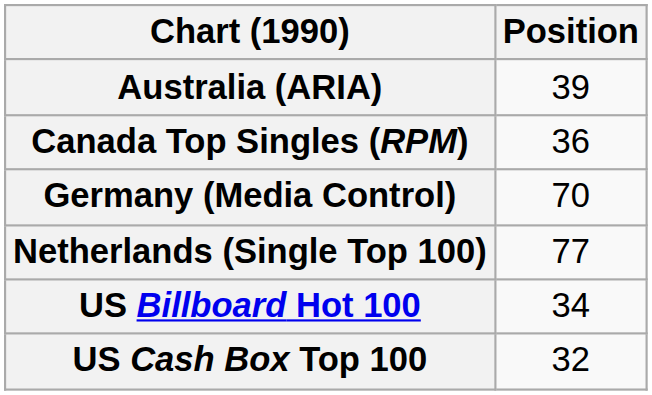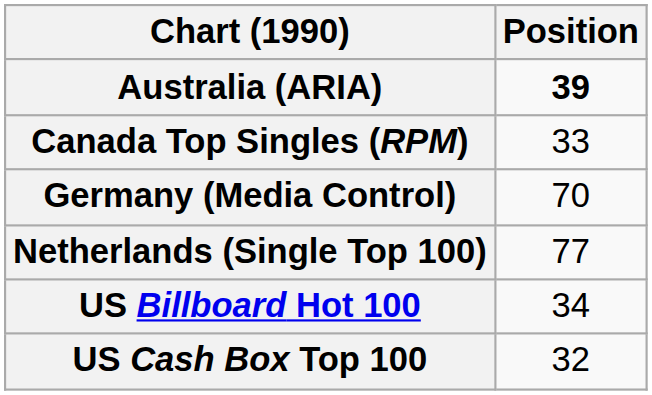 <table class="wikitable sortable plainrowheaders" style="text-align:center">
 <tr>
 <th scope="col">Chart (1990)</th>
 <th scope="col">Position</th>
 </tr>
 <tr>
 <th scope="row">Australia (ARIA)</th>
-<td>39</td>
+<td><strong>39</strong></td>
 </tr>
 <tr>
 <th scope="row">Canada Top Singles (<em>RPM</em>)</th>
-<td>36</td>
+<td>33</td>
 </tr>
 <tr>
 <th scope="row">Germany (Media Control)</th>
 <td>70</td>
 </tr>
 <tr>
 <th scope="row">Netherlands (Single Top 100)</th>
 <td>77</td>
 </tr>
 <tr>
 <th scope="row">US <a href='#'><em>Billboard</em> Hot 100</a></th>
 <td>34</td>
 </tr>
 <tr>
 <th scope="row">US <em>Cash Box</em> Top 100</th>
 <td>32</td>
 </tr>
 </table>
